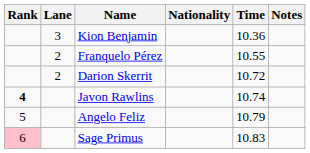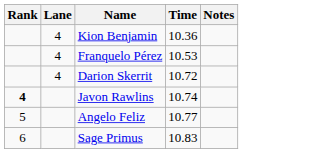 <table class="wikitable sortable" style="text-align:center">
 <tr>
 <th>Rank</th>
 <th>Lane</th>
 <th>Name</th>
-<th>Nationality</th>
 <th>Time</th>
 <th>Notes</th>
 </tr>
 <tr>
 <td></td>
-<td>3</td>
+<td>4</td>
 <td align=left><a href='#'>Kion Benjamin</a></td>
-<td align=left></td>
 <td>10.36</td>
 <td></td>
 </tr>
 <tr>
 <td></td>
-<td>2</td>
+<td>4</td>
 <td align=left><a href='#'>Franquelo Pérez</a></td>
-<td align=left></td>
-<td>10.55</td>
+<td>10.53</td>
 <td></td>
 </tr>
 <tr>
 <td></td>
-<td>2</td>
+<td>4</td>
 <td align=left><a href='#'>Darion Skerrit</a></td>
-<td align=left></td>
 <td>10.72</td>
 <td></td>
 </tr>
 <tr>
 <td><strong>4</strong></td>
 <td></td>
 <td align=left><a href='#'>Javon Rawlins</a></td>
-<td align=left></td>
 <td>10.74</td>
 <td></td>
 </tr>
 <tr>
 <td>5</td>
 <td></td>
 <td align=left><a href='#'>Angelo Feliz</a></td>
-<td align=left></td>
-<td>10.79</td>
+<td>10.77</td>
 <td></td>
 </tr>
 <tr>
-<td style="background: pink;">6</td>
+<td>6</td>
 <td></td>
 <td align=left><a href='#'>Sage Primus</a></td>
-<td align=left></td>
 <td>10.83</td>
 <td></td>
 </tr>
 </table>
